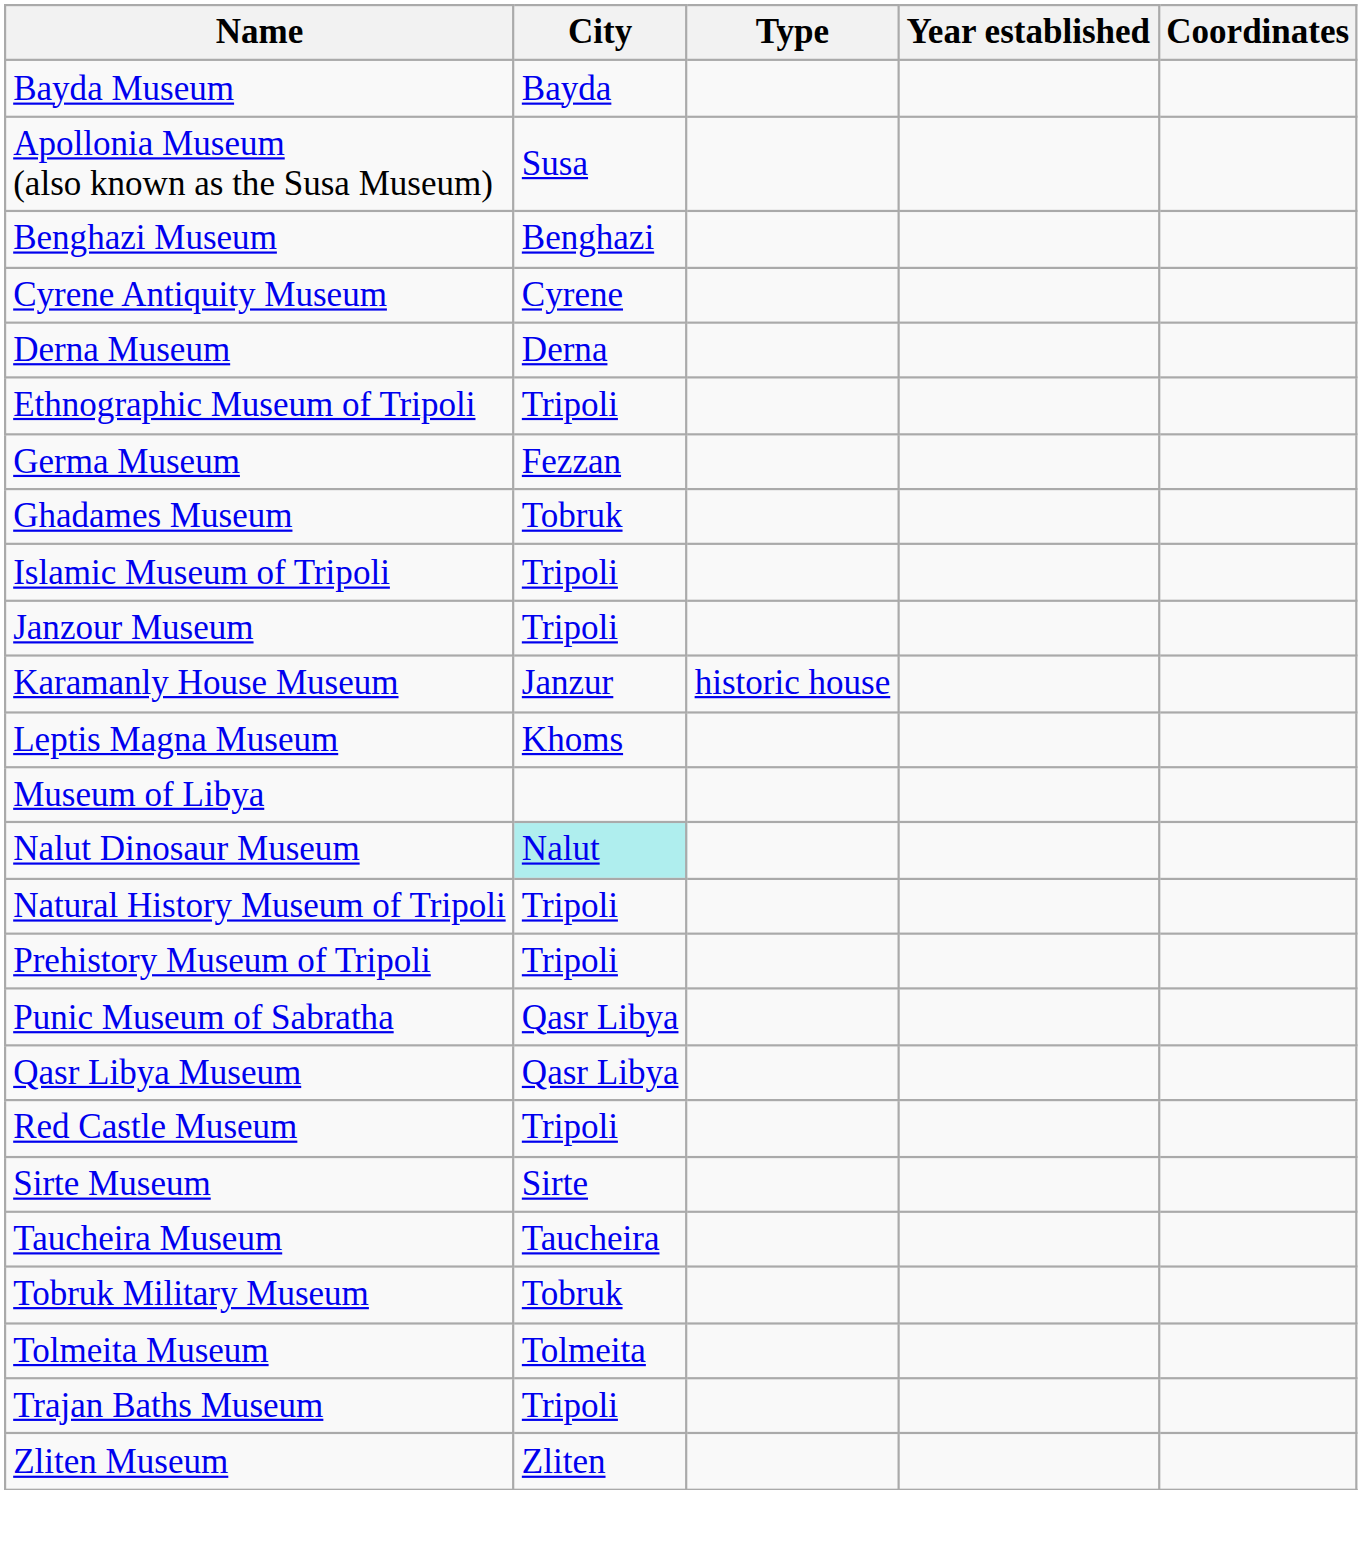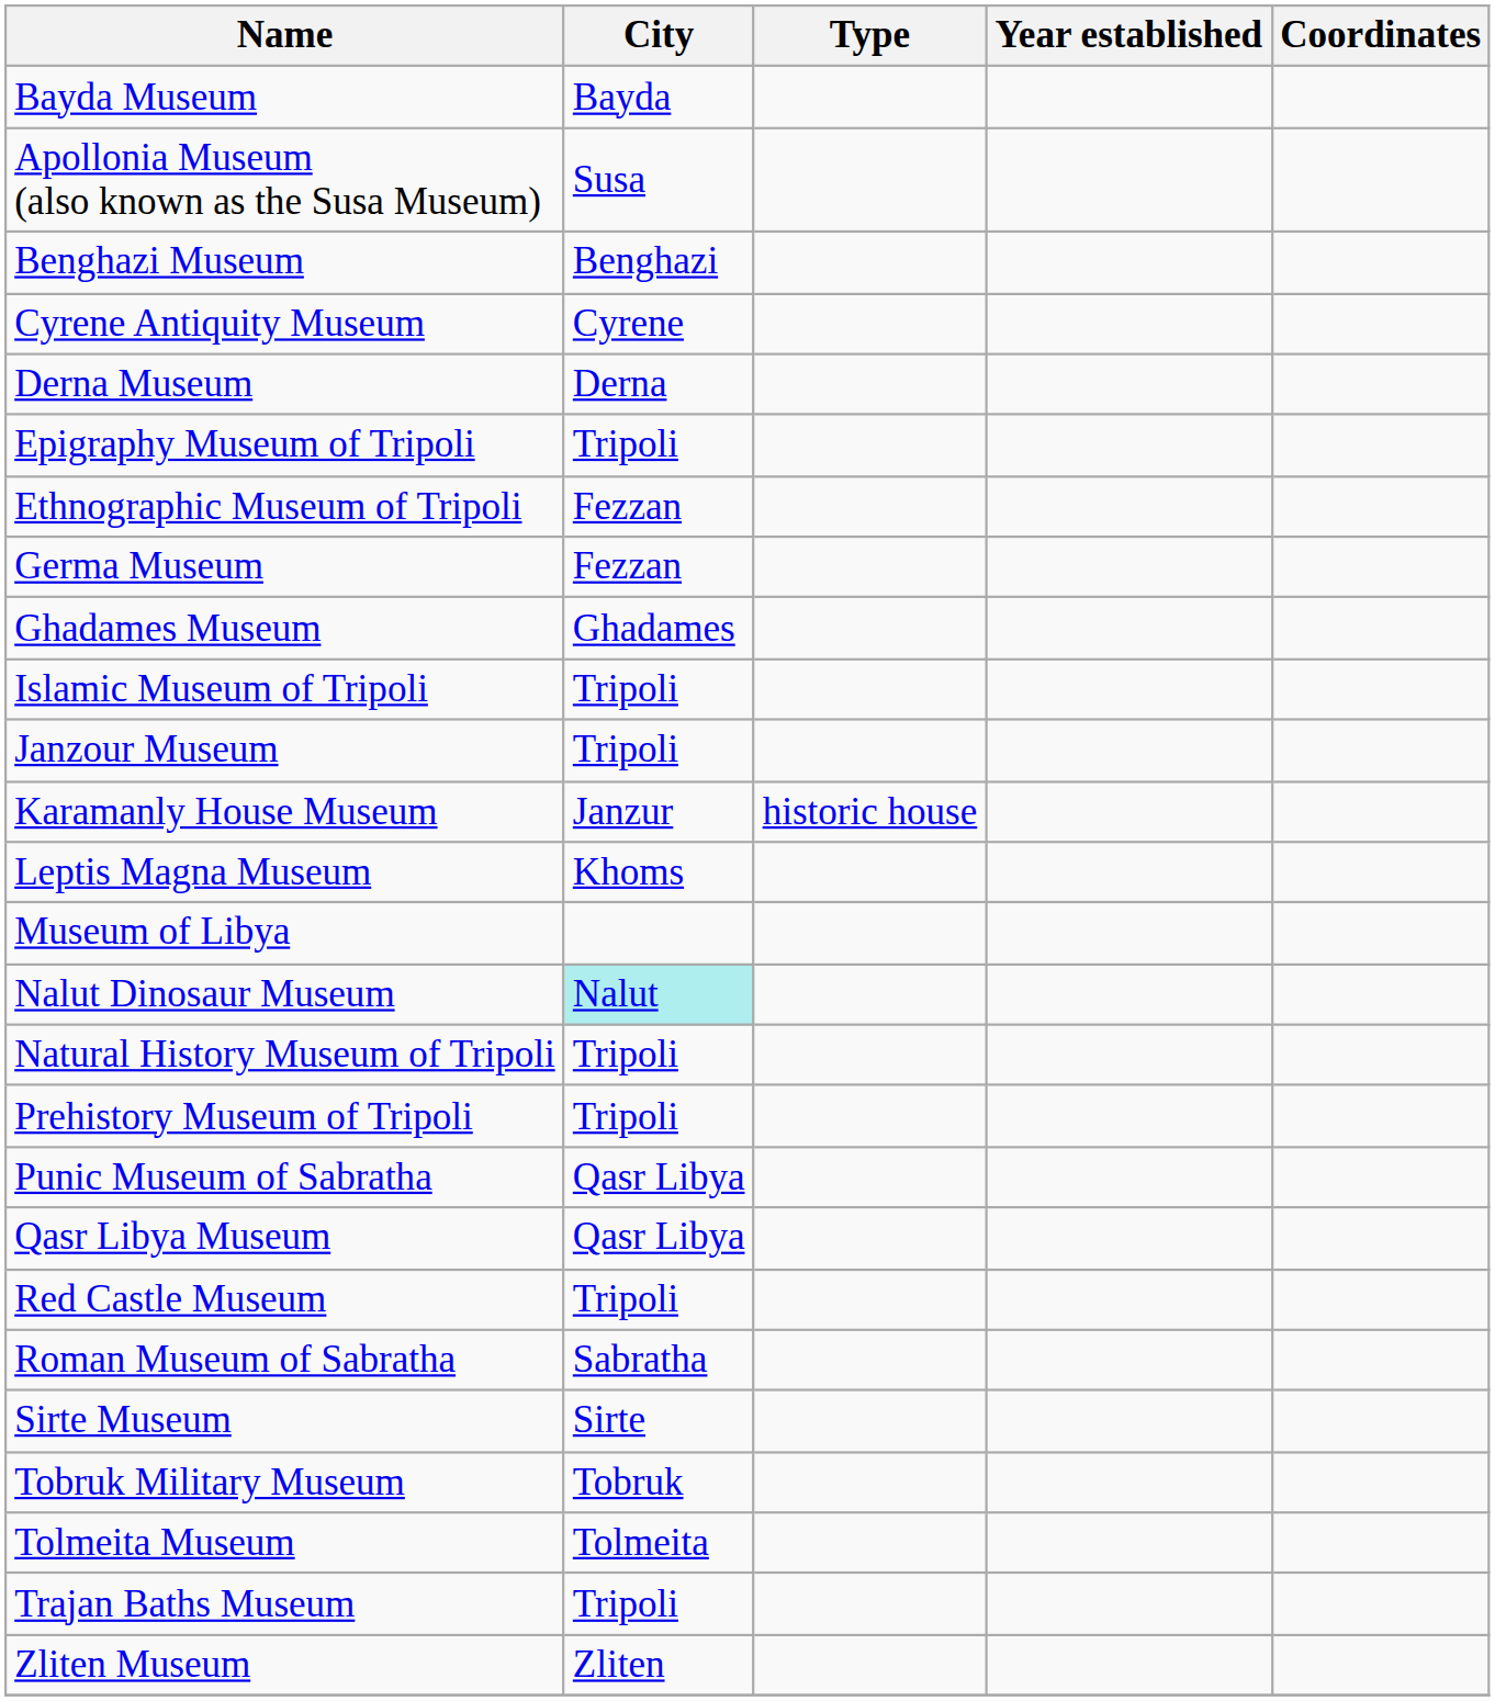 <table class="wikitable sortable">
 <tr>
 <th>Name<br></th>
 <th>City<br></th>
 <th>Type<br></th>
 <th>Year established<br></th>
 <th>Coordinates<br></th>
 </tr>
 <tr>
 <td><a href='#'>Bayda Museum</a></td>
 <td><a href='#'>Bayda</a></td>
 <td></td>
 <td></td>
 <td></td>
 </tr>
 <tr>
 <td><a href='#'>Apollonia Museum</a><br> (also known as the Susa Museum)</td>
 <td><a href='#'>Susa</a></td>
 <td></td>
 <td></td>
 <td></td>
 </tr>
 <tr>
 <td><a href='#'>Benghazi Museum</a></td>
 <td><a href='#'>Benghazi</a></td>
 <td></td>
 <td></td>
 <td></td>
 </tr>
 <tr>
 <td><a href='#'>Cyrene Antiquity Museum</a></td>
 <td><a href='#'>Cyrene</a></td>
 <td></td>
 <td></td>
 <td></td>
 </tr>
 <tr>
 <td><a href='#'>Derna Museum</a></td>
 <td><a href='#'>Derna</a></td>
 <td></td>
 <td></td>
 <td></td>
 </tr>
 <tr>
+<td><a href='#'>Epigraphy Museum of Tripoli</a></td>
+<td><a href='#'>Tripoli</a></td>
+<td></td>
+<td></td>
+<td></td>
+</tr>
+<tr>
 <td><a href='#'>Ethnographic Museum of Tripoli</a></td>
-<td><a href='#'>Tripoli</a></td>
+<td><a href='#'>Fezzan</a></td>
 <td></td>
 <td></td>
 <td></td>
 </tr>
 <tr>
 <td><a href='#'>Germa Museum</a></td>
 <td><a href='#'>Fezzan</a></td>
 <td></td>
 <td></td>
 <td></td>
 </tr>
 <tr>
 <td><a href='#'>Ghadames Museum</a></td>
-<td><a href='#'>Tobruk</a></td>
+<td><a href='#'>Ghadames</a></td>
 <td></td>
 <td></td>
 <td></td>
 </tr>
 <tr>
 <td><a href='#'>Islamic Museum of Tripoli</a></td>
 <td><a href='#'>Tripoli</a></td>
 <td></td>
 <td></td>
 <td></td>
 </tr>
 <tr>
 <td><a href='#'>Janzour Museum</a></td>
 <td><a href='#'>Tripoli</a></td>
 <td></td>
 <td></td>
 <td></td>
 </tr>
 <tr>
 <td><a href='#'>Karamanly House Museum</a></td>
 <td><a href='#'>Janzur</a></td>
 <td><a href='#'>historic house</a></td>
 <td></td>
 <td></td>
 </tr>
 <tr>
 <td><a href='#'>Leptis Magna Museum</a></td>
 <td><a href='#'>Khoms</a></td>
 <td></td>
 <td></td>
 <td></td>
 </tr>
 <tr>
 <td><a href='#'>Museum of Libya</a></td>
 <td></td>
 <td></td>
 <td></td>
 <td></td>
 </tr>
 <tr>
 <td><a href='#'>Nalut Dinosaur Museum</a></td>
 <td style="background: paleturquoise;"><a href='#'>Nalut</a></td>
 <td></td>
 <td></td>
 </tr>
 <tr>
 <td><a href='#'>Natural History Museum of Tripoli</a></td>
 <td><a href='#'>Tripoli</a></td>
 <td></td>
 <td></td>
 <td></td>
 </tr>
 <tr>
 <td><a href='#'>Prehistory Museum of Tripoli</a></td>
 <td><a href='#'>Tripoli</a></td>
 <td></td>
 <td></td>
 <td></td>
 </tr>
 <tr>
 <td><a href='#'>Punic Museum of Sabratha</a></td>
 <td><a href='#'>Qasr Libya</a></td>
 <td></td>
 <td></td>
 <td></td>
 </tr>
 <tr>
 <td><a href='#'>Qasr Libya Museum</a></td>
 <td><a href='#'>Qasr Libya</a></td>
 <td></td>
 <td></td>
 <td></td>
 </tr>
 <tr>
 <td><a href='#'>Red Castle Museum</a></td>
 <td><a href='#'>Tripoli</a></td>
 <td></td>
 <td></td>
 <td></td>
 </tr>
 <tr>
-<td><a href='#'>Sirte Museum</a></td>
-<td><a href='#'>Sirte</a></td>
+<td><a href='#'>Roman Museum of Sabratha</a></td>
+<td><a href='#'>Sabratha</a></td>
 <td></td>
 <td></td>
 <td></td>
 </tr>
 <tr>
-<td><a href='#'>Taucheira Museum</a></td>
-<td><a href='#'>Taucheira</a></td>
+<td><a href='#'>Sirte Museum</a></td>
+<td><a href='#'>Sirte</a></td>
 <td></td>
 <td></td>
 <td></td>
 </tr>
 <tr>
 <td><a href='#'>Tobruk Military Museum</a></td>
 <td><a href='#'>Tobruk</a></td>
 <td></td>
 <td></td>
 <td></td>
 </tr>
 <tr>
 <td><a href='#'>Tolmeita Museum</a></td>
 <td><a href='#'>Tolmeita</a></td>
 <td></td>
 <td></td>
 <td></td>
 </tr>
 <tr>
 <td><a href='#'>Trajan Baths Museum</a></td>
 <td><a href='#'>Tripoli</a></td>
 <td></td>
 <td></td>
 <td></td>
 </tr>
 <tr>
 <td><a href='#'>Zliten Museum</a></td>
 <td><a href='#'>Zliten</a></td>
 <td></td>
 <td></td>
 <td></td>
 </tr>
 <tr>
 </tr>
 </table>
